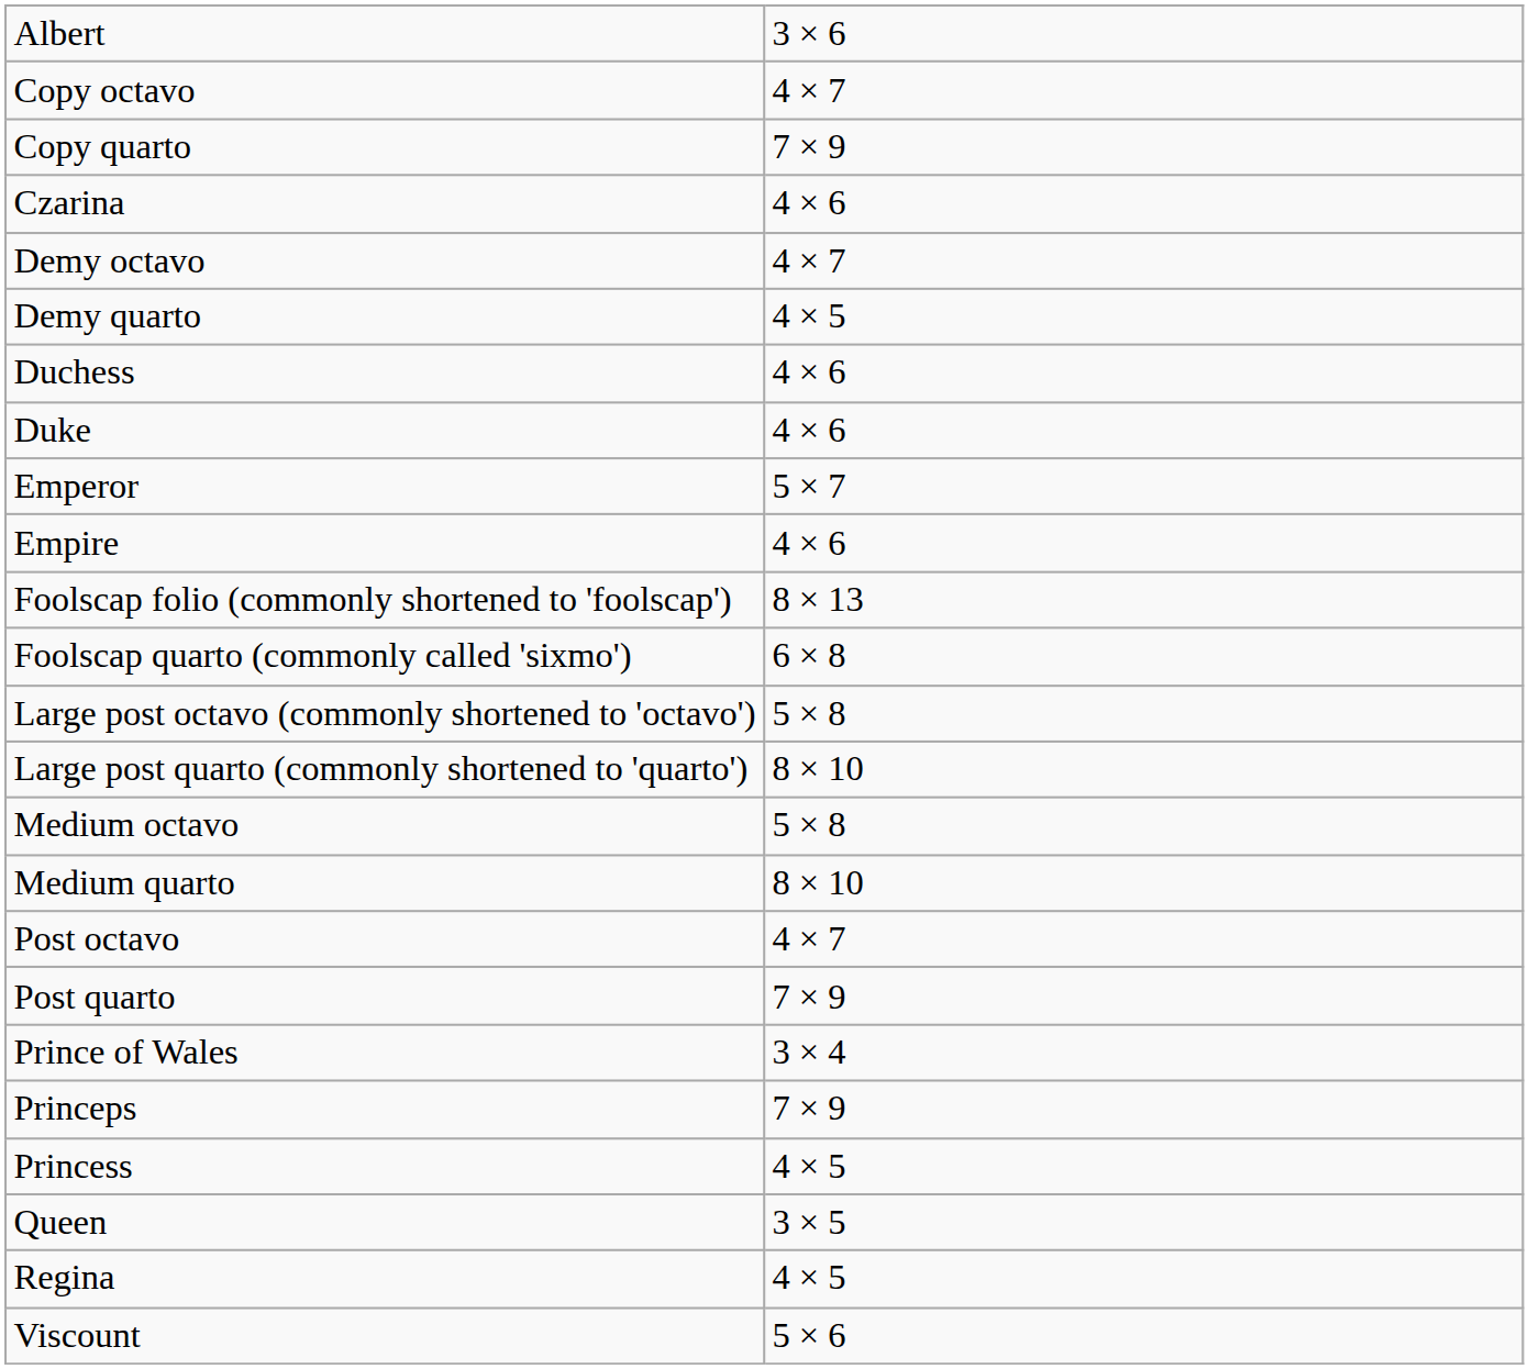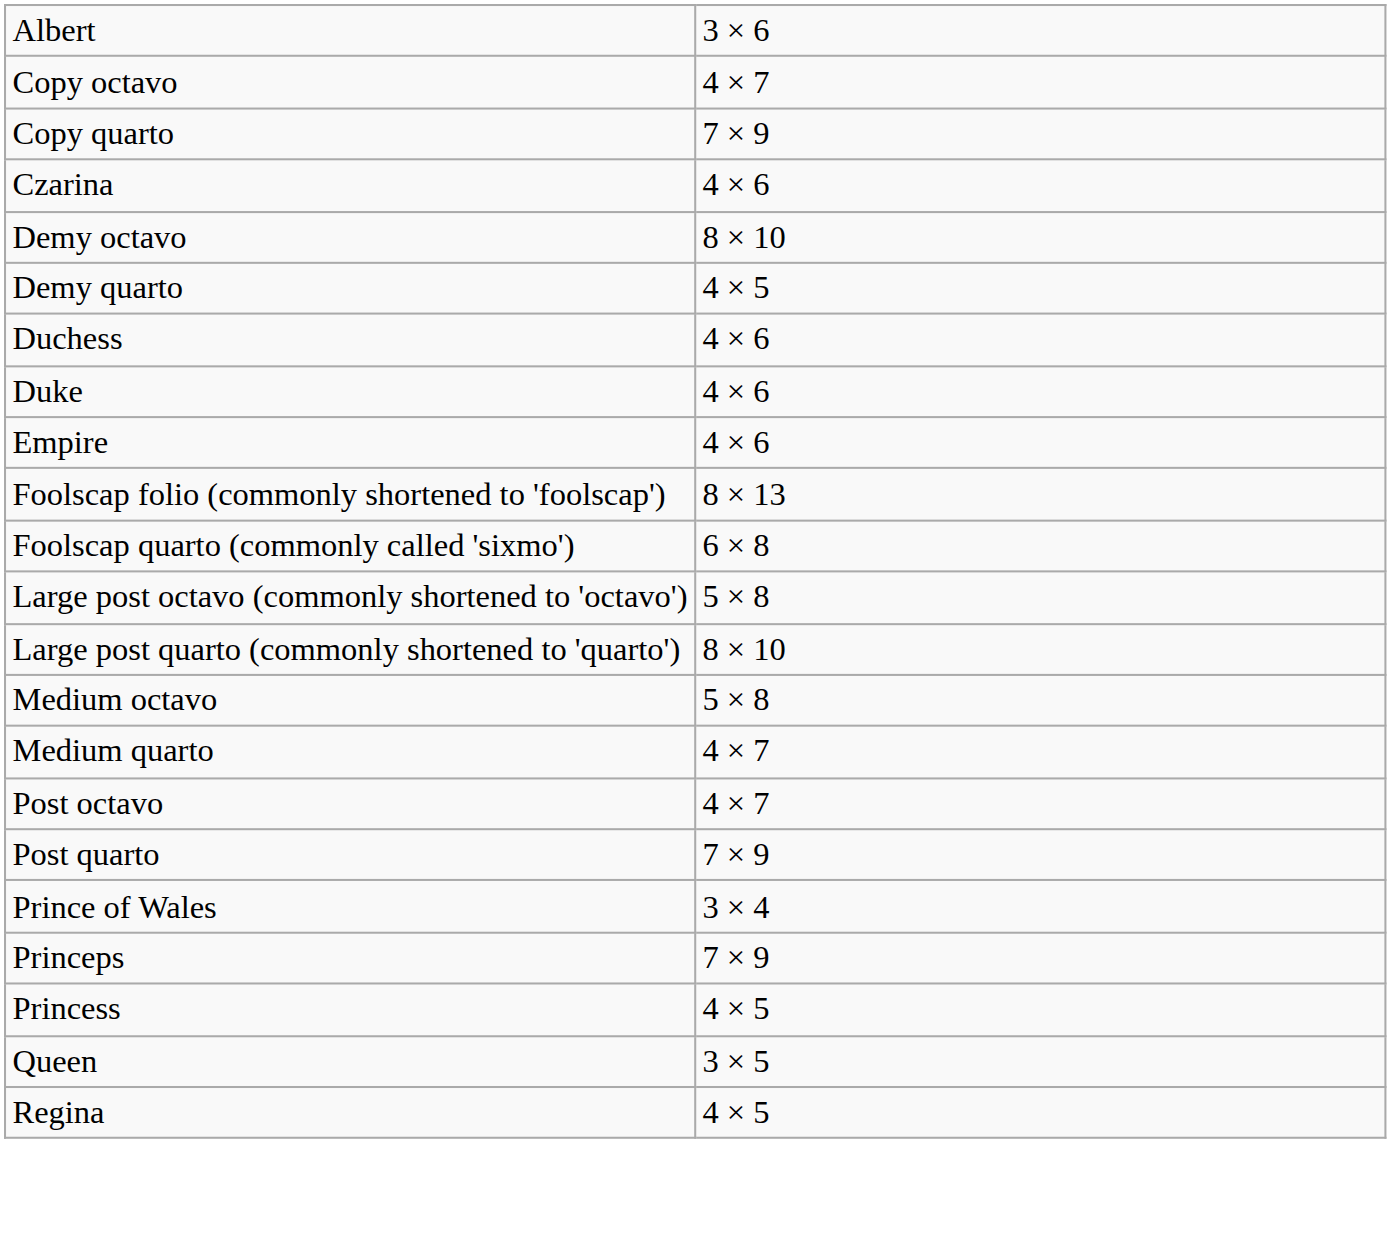 <table class="wikitable">
 <tr>
 <td width="50%">Albert</td>
 <td width="50%">3 × 6</td>
 </tr>
 <tr>
 <td>Copy octavo</td>
 <td>4 × 7</td>
 </tr>
 <tr>
 <td>Copy quarto</td>
 <td>7 × 9</td>
 </tr>
 <tr>
 <td>Czarina</td>
 <td>4 × 6</td>
 </tr>
 <tr>
 <td>Demy octavo</td>
-<td>4 × 7</td>
+<td>8 × 10</td>
 </tr>
 <tr>
 <td>Demy quarto</td>
 <td>4 × 5</td>
 </tr>
 <tr>
 <td>Duchess</td>
 <td>4 × 6</td>
 </tr>
 <tr>
 <td>Duke</td>
 <td>4 × 6</td>
-</tr>
-<tr>
-<td>Emperor</td>
-<td>5 × 7</td>
 </tr>
 <tr>
 <td>Empire</td>
 <td>4 × 6</td>
 </tr>
 <tr>
 <td>Foolscap folio (commonly shortened to 'foolscap')</td>
 <td>8 × 13</td>
 </tr>
 <tr>
 <td>Foolscap quarto (commonly called 'sixmo')</td>
 <td>6 × 8</td>
 </tr>
 <tr>
 <td>Large post octavo (commonly shortened to 'octavo')</td>
 <td>5 × 8</td>
 </tr>
 <tr>
 <td>Large post quarto (commonly shortened to 'quarto')</td>
 <td>8 × 10</td>
 </tr>
 <tr>
 <td>Medium octavo</td>
 <td>5 × 8</td>
 </tr>
 <tr>
 <td>Medium quarto</td>
-<td>8 × 10</td>
+<td>4 × 7</td>
 </tr>
 <tr>
 <td>Post octavo</td>
 <td>4 × 7</td>
 </tr>
 <tr>
 <td>Post quarto</td>
 <td>7 × 9</td>
 </tr>
 <tr>
 <td>Prince of Wales</td>
 <td>3 × 4</td>
 </tr>
 <tr>
 <td>Princeps</td>
 <td>7 × 9</td>
 </tr>
 <tr>
 <td>Princess</td>
 <td>4 × 5</td>
 </tr>
 <tr>
 <td>Queen</td>
 <td>3 × 5</td>
 </tr>
 <tr>
 <td>Regina</td>
 <td>4 × 5</td>
 </tr>
-<tr>
-<td>Viscount</td>
-<td>5 × 6</td>
-</tr>
 </table>
